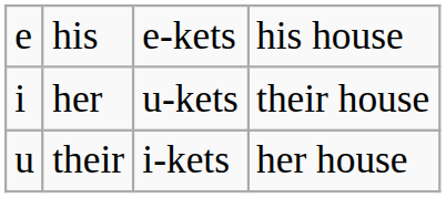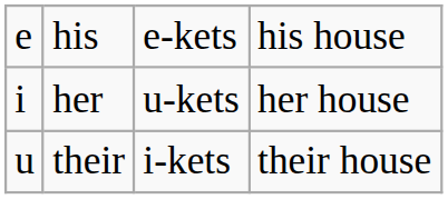 <table class="wikitable">
 <tr>
 <td>e</td>
 <td>his</td>
 <td>e-kets</td>
 <td>his house</td>
 </tr>
 <tr>
 <td>i</td>
 <td>her</td>
 <td>u-kets</td>
-<td>their house</td>
+<td>her house</td>
 </tr>
 <tr>
 <td>u</td>
 <td>their</td>
 <td>i-kets</td>
-<td>her house</td>
+<td>their house</td>
 </tr>
 </table>
